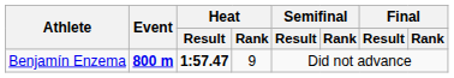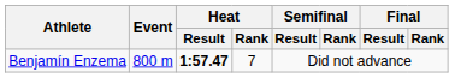 <table class="wikitable" style="font-size:90%">
 <tr>
 <th rowspan="2">Athlete</th>
 <th rowspan="2">Event</th>
 <th colspan="2">Heat</th>
 <th colspan="2">Semifinal</th>
 <th colspan="2">Final</th>
 </tr>
 <tr style="font-size:95%">
 <th>Result</th>
 <th>Rank</th>
 <th>Result</th>
 <th>Rank</th>
 <th>Result</th>
 <th>Rank</th>
 </tr>
 <tr align=center>
 <td align=left><a href='#'>Benjamín Enzema</a></td>
-<td align=left><strong><a href='#'>800 m</a></strong></td>
+<td align=left><a href='#'>800 m</a></td>
 <td><strong>1:57.47</strong></td>
-<td>9</td>
+<td>7</td>
 <td colspan=4>Did not advance</td>
 </tr>
 </table>
